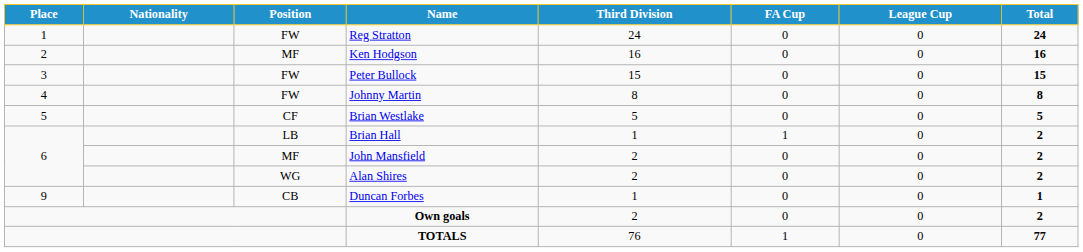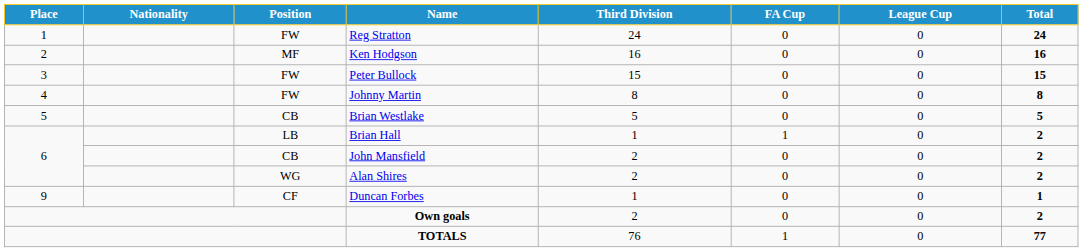 <table class="wikitable" style="text-align:center; font-size:90%; width:100%;">
 <tr>
 <th style="background:#2191CC; color:white; border:1px solid #F7C408; text-align:center;">Place</th>
 <th style="background:#2191CC; color:white; border:1px solid #F7C408; text-align:center;">Nationality</th>
 <th style="background:#2191CC; color:white; border:1px solid #F7C408; text-align:center;">Position</th>
 <th style="background:#2191CC; color:white; border:1px solid #F7C408; text-align:center;">Name</th>
 <th style="background:#2191CC; color:white; border:1px solid #F7C408; text-align:center;">Third Division</th>
 <th style="background:#2191CC; color:white; border:1px solid #F7C408; text-align:center;">FA Cup</th>
 <th style="background:#2191CC; color:white; border:1px solid #F7C408; text-align:center;">League Cup</th>
 <th style="background:#2191CC; color:white; border:1px solid #F7C408; text-align:center;">Total</th>
 </tr>
 <tr>
 <td>1</td>
 <td></td>
 <td>FW</td>
 <td align="left"><a href='#'>Reg Stratton</a></td>
 <td>24</td>
 <td>0</td>
 <td>0</td>
 <td><strong>24</strong></td>
 </tr>
 <tr>
 <td>2</td>
 <td></td>
 <td>MF</td>
 <td align="left"><a href='#'>Ken Hodgson</a></td>
 <td>16</td>
 <td>0</td>
 <td>0</td>
 <td><strong>16</strong></td>
 </tr>
 <tr>
 <td>3</td>
 <td></td>
 <td>FW</td>
 <td align="left"><a href='#'>Peter Bullock</a></td>
 <td>15</td>
 <td>0</td>
 <td>0</td>
 <td><strong>15</strong></td>
 </tr>
 <tr>
 <td>4</td>
 <td></td>
 <td>FW</td>
 <td align="left"><a href='#'>Johnny Martin</a></td>
 <td>8</td>
 <td>0</td>
 <td>0</td>
 <td><strong>8</strong></td>
 </tr>
 <tr>
 <td>5</td>
 <td></td>
-<td>CF</td>
+<td>CB</td>
 <td align="left"><a href='#'>Brian Westlake</a></td>
 <td>5</td>
 <td>0</td>
 <td>0</td>
 <td><strong>5</strong></td>
 </tr>
 <tr>
 <td rowspan="3">6</td>
 <td></td>
 <td>LB</td>
 <td align="left"><a href='#'>Brian Hall</a></td>
 <td>1</td>
 <td>1</td>
 <td>0</td>
 <td><strong>2</strong></td>
 </tr>
 <tr>
 <td></td>
-<td>MF</td>
+<td>CB</td>
 <td align="left"><a href='#'>John Mansfield</a></td>
 <td>2</td>
 <td>0</td>
 <td>0</td>
 <td><strong>2</strong></td>
 </tr>
 <tr>
 <td></td>
 <td>WG</td>
 <td align="left"><a href='#'>Alan Shires</a></td>
 <td>2</td>
 <td>0</td>
 <td>0</td>
 <td><strong>2</strong></td>
 </tr>
 <tr>
 <td>9</td>
 <td></td>
-<td>CB</td>
+<td>CF</td>
 <td align="left"><a href='#'>Duncan Forbes</a></td>
 <td>1</td>
 <td>0</td>
 <td>0</td>
 <td><strong>1</strong></td>
 </tr>
 <tr>
 <td colspan="3"></td>
 <td><strong>Own goals</strong></td>
 <td>2</td>
 <td>0</td>
 <td>0</td>
 <td><strong>2</strong></td>
 </tr>
 <tr>
 <td colspan="3"></td>
 <td><strong>TOTALS</strong></td>
 <td>76</td>
 <td>1</td>
 <td>0</td>
 <td><strong>77</strong></td>
 </tr>
 </table>
